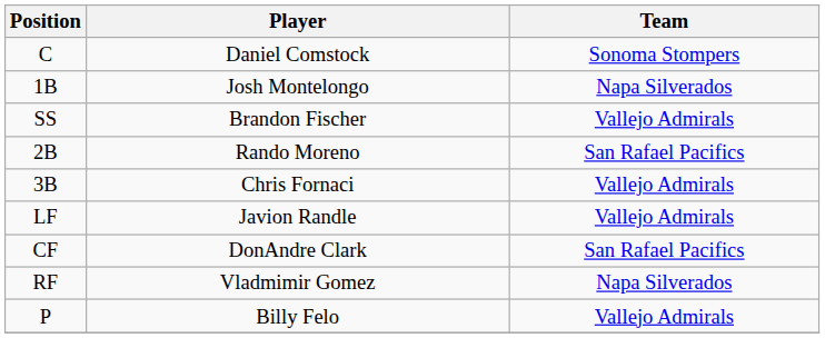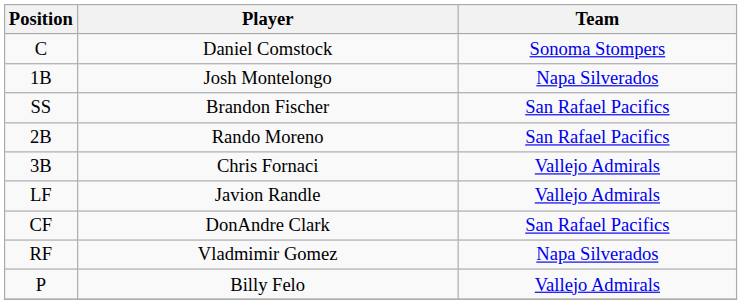 <table class="wikitable"  style="width:50%; text-align:center;">
 <tr>
 <th style="width:5%;">Position</th>
 <th style="width:55%;">Player</th>
 <th style="width:55%;">Team</th>
 </tr>
 <tr>
 <td>C</td>
 <td>Daniel Comstock</td>
 <td><a href='#'>Sonoma Stompers</a></td>
 </tr>
 <tr>
 <td>1B</td>
 <td>Josh Montelongo</td>
 <td><a href='#'>Napa Silverados</a></td>
 </tr>
 <tr>
 <td>SS</td>
 <td>Brandon Fischer</td>
-<td><a href='#'>Vallejo Admirals</a></td>
+<td><a href='#'>San Rafael Pacifics</a></td>
 </tr>
 <tr>
 <td>2B</td>
 <td>Rando Moreno</td>
 <td><a href='#'>San Rafael Pacifics</a></td>
 </tr>
 <tr>
 <td>3B</td>
 <td>Chris Fornaci</td>
 <td><a href='#'>Vallejo Admirals</a></td>
 </tr>
 <tr>
 <td>LF</td>
 <td>Javion Randle</td>
 <td><a href='#'>Vallejo Admirals</a></td>
 </tr>
 <tr>
 <td>CF</td>
 <td>DonAndre Clark</td>
 <td><a href='#'>San Rafael Pacifics</a></td>
 </tr>
 <tr>
 <td>RF</td>
 <td>Vladmimir Gomez</td>
 <td><a href='#'>Napa Silverados</a></td>
 </tr>
 <tr>
 <td>P</td>
 <td>Billy Felo</td>
 <td><a href='#'>Vallejo Admirals</a></td>
 </tr>
 <tr>
 </tr>
 </table>
